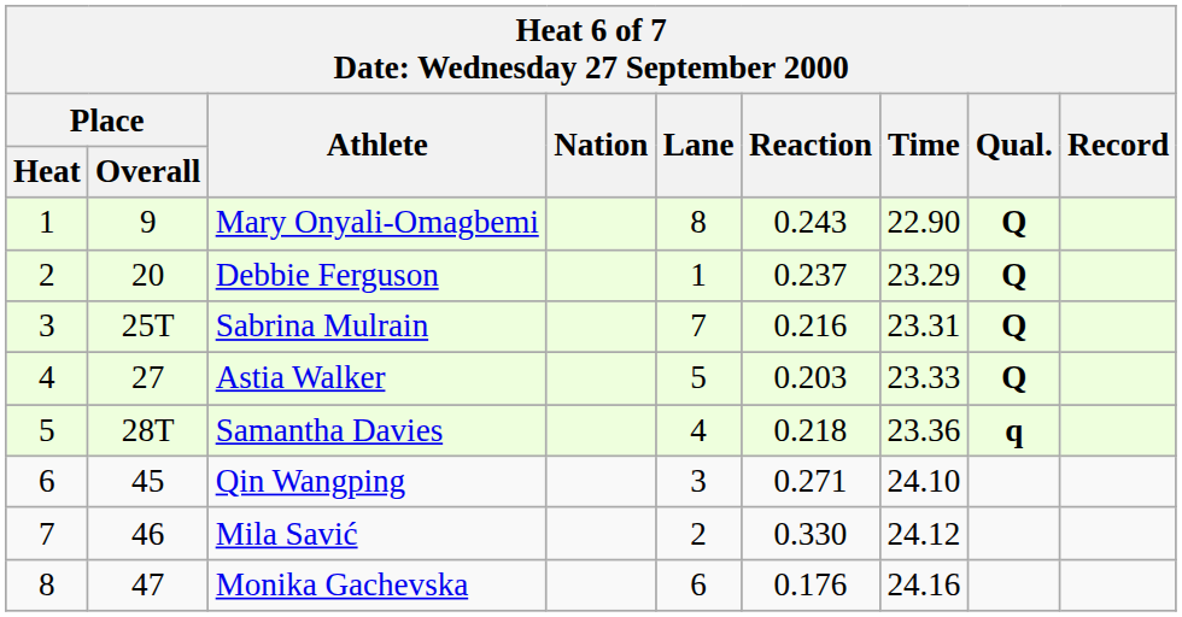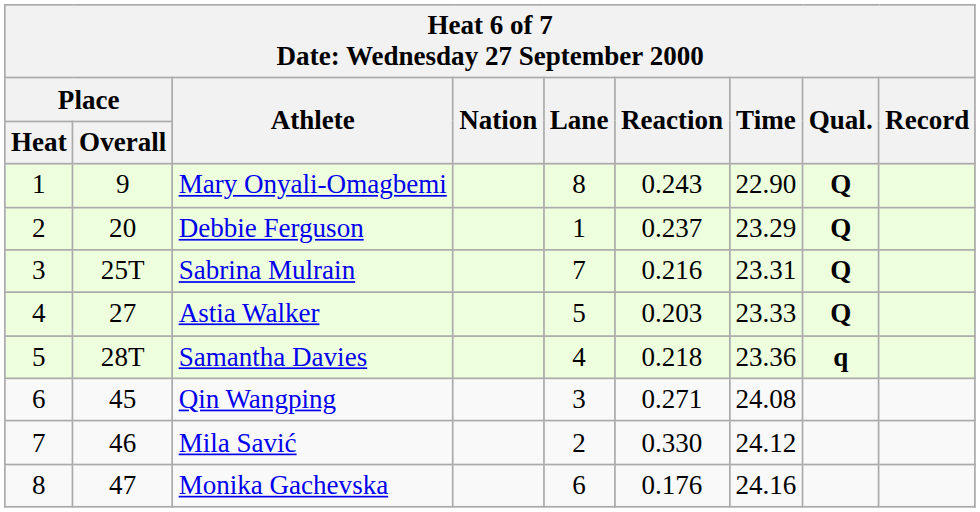 <table class="wikitable sortable">
 <tr>
 <th colspan=9>Heat 6 of 7 <br> Date: Wednesday 27 September 2000 <br></th>
 </tr>
 <tr>
 <th colspan=2>Place</th>
 <th rowspan=2>Athlete</th>
 <th rowspan=2>Nation</th>
 <th rowspan=2>Lane</th>
 <th rowspan=2>Reaction</th>
 <th rowspan=2>Time</th>
 <th rowspan=2>Qual.</th>
 <th rowspan=2>Record</th>
 </tr>
 <tr>
 <th>Heat</th>
 <th>Overall</th>
 </tr>
 <tr bgcolor = "eeffdd">
 <td align="center">1</td>
 <td align="center">9</td>
 <td align="left"><a href='#'>Mary Onyali-Omagbemi</a></td>
 <td align="left"></td>
 <td align="center">8</td>
 <td align="center">0.243</td>
 <td align="center">22.90</td>
 <td align="center"><strong>Q </strong></td>
 <td align="center"></td>
 </tr>
 <tr bgcolor = "eeffdd">
 <td align="center">2</td>
 <td align="center">20</td>
 <td align="left"><a href='#'>Debbie Ferguson</a></td>
 <td align="left"></td>
 <td align="center">1</td>
 <td align="center">0.237</td>
 <td align="center">23.29</td>
 <td align="center"><strong>Q </strong></td>
 <td align="center"></td>
 </tr>
 <tr bgcolor = "eeffdd">
 <td align="center">3</td>
 <td align="center">25T</td>
 <td align="left"><a href='#'>Sabrina Mulrain</a></td>
 <td align="left"></td>
 <td align="center">7</td>
 <td align="center">0.216</td>
 <td align="center">23.31</td>
 <td align="center"><strong>Q</strong></td>
 <td align="center"></td>
 </tr>
 <tr bgcolor = "eeffdd">
 <td align="center">4</td>
 <td align="center">27</td>
 <td align="left"><a href='#'>Astia Walker</a></td>
 <td align="left"></td>
 <td align="center">5</td>
 <td align="center">0.203</td>
 <td align="center">23.33</td>
 <td align="center"><strong>Q</strong></td>
 <td align="center"></td>
 </tr>
 <tr bgcolor = "eeffdd">
 <td align="center">5</td>
 <td align="center">28T</td>
 <td align="left"><a href='#'>Samantha Davies</a></td>
 <td align="left"></td>
 <td align="center">4</td>
 <td align="center">0.218</td>
 <td align="center">23.36</td>
 <td align="center"><strong>q</strong></td>
 <td align="center"></td>
 </tr>
 <tr>
 <td align="center">6</td>
 <td align="center">45</td>
 <td align="left"><a href='#'>Qin Wangping</a></td>
 <td align="left"></td>
 <td align="center">3</td>
 <td align="center">0.271</td>
-<td align="center">24.10</td>
+<td align="center">24.08</td>
 <td align="center"></td>
 <td align="center"></td>
 </tr>
 <tr>
 <td align="center">7</td>
 <td align="center">46</td>
 <td align="left"><a href='#'>Mila Savić</a></td>
 <td align="left"></td>
 <td align="center">2</td>
 <td align="center">0.330</td>
 <td align="center">24.12</td>
 <td align="center"></td>
 <td align="center"></td>
 </tr>
 <tr>
 <td align="center">8</td>
 <td align="center">47</td>
 <td align="left"><a href='#'>Monika Gachevska</a></td>
 <td align="left"></td>
 <td align="center">6</td>
 <td align="center">0.176</td>
 <td align="center">24.16</td>
 <td align="center"></td>
 <td align="center"></td>
 </tr>
 </table>
